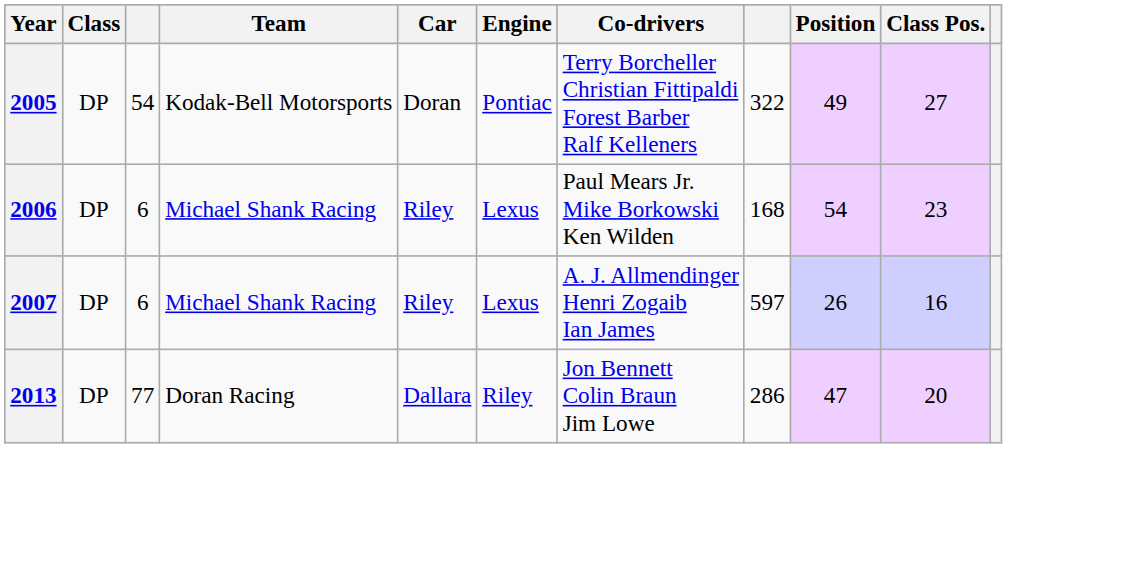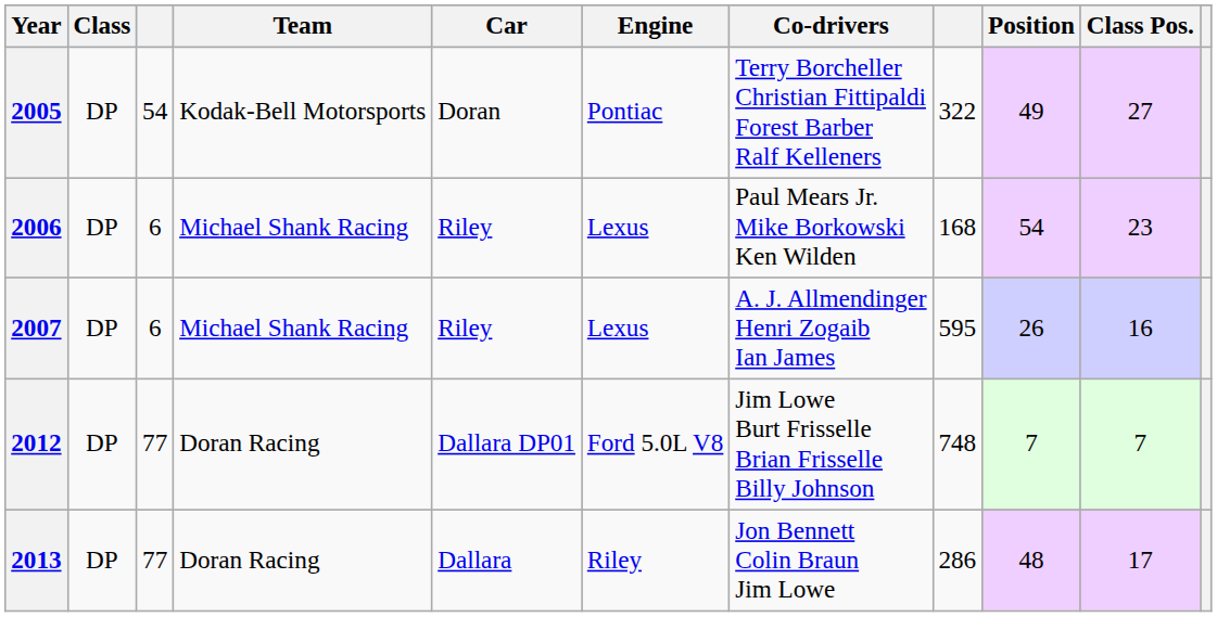 <table class="wikitable" style="font-size:90%;">
 <tr style="background:#abbbdd;">
 <th scope="col">Year</th>
 <th scope="col">Class</th>
 <th scope="col"></th>
 <th scope="col">Team</th>
 <th scope="col">Car</th>
 <th scope="col">Engine</th>
 <th scope="col">Co-drivers</th>
 <th scope="col"></th>
 <th scope="col">Position</th>
 <th scope="col">Class Pos.</th>
 <th scope="col"></th>
 </tr>
 <tr>
 <th><a href='#'>2005</a></th>
 <td align=center>DP</td>
 <td align=center>54</td>
 <td> Kodak-Bell Motorsports</td>
 <td>Doran</td>
 <td><a href='#'>Pontiac</a></td>
 <td> <a href='#'>Terry Borcheller</a><br> <a href='#'>Christian Fittipaldi</a><br> <a href='#'>Forest Barber</a><br> <a href='#'>Ralf Kelleners</a></td>
 <td align=center>322</td>
 <td style="background:#efcfff; text-align:center;">49 </td>
 <td style="background:#efcfff; text-align:center;">27 </td>
 <th></th>
 </tr>
 <tr>
 <th><a href='#'>2006</a></th>
 <td align=center>DP</td>
 <td align=center>6</td>
 <td> <a href='#'>Michael Shank Racing</a></td>
 <td><a href='#'>Riley</a></td>
 <td><a href='#'>Lexus</a></td>
 <td> Paul Mears Jr.<br> <a href='#'>Mike Borkowski</a><br> Ken Wilden</td>
 <td align=center>168</td>
 <td style="background:#efcfff; text-align:center;">54 </td>
 <td style="background:#efcfff; text-align:center;">23 </td>
 <th></th>
 </tr>
 <tr>
 <th><a href='#'>2007</a></th>
 <td align=center>DP</td>
 <td align=center>6</td>
 <td> <a href='#'>Michael Shank Racing</a></td>
 <td><a href='#'>Riley</a></td>
 <td><a href='#'>Lexus</a></td>
 <td> <a href='#'>A. J. Allmendinger</a><br> <a href='#'>Henri Zogaib</a><br> <a href='#'>Ian James</a></td>
-<td align=center>597</td>
+<td align=center>595</td>
 <td style="background:#cfcfff; text-align:center;">26</td>
 <td style="background:#cfcfff; text-align:center;">16</td>
+<th></th>
+</tr>
+<tr>
+<th><a href='#'>2012</a></th>
+<td align=center>DP</td>
+<td align=center>77</td>
+<td> Doran Racing</td>
+<td><a href='#'>Dallara DP01</a></td>
+<td><a href='#'>Ford</a> 5.0L <a href='#'>V8</a></td>
+<td> Jim Lowe<br> Burt Frisselle<br> <a href='#'>Brian Frisselle</a><br> <a href='#'>Billy Johnson</a></td>
+<td align=center>748</td>
+<td style="background:#DFFFDF; text-align:center;">7</td>
+<td style="background:#DFFFDF; text-align:center;">7</td>
 <th></th>
 </tr>
 <tr>
 <th><a href='#'>2013</a></th>
 <td align=center>DP</td>
 <td align=center>77</td>
 <td> Doran Racing</td>
 <td><a href='#'>Dallara</a></td>
 <td><a href='#'>Riley</a></td>
 <td> <a href='#'>Jon Bennett</a><br> <a href='#'>Colin Braun</a><br> Jim Lowe</td>
 <td align=center>286</td>
-<td style="background:#efcfff; text-align:center;">47 </td>
-<td style="background:#efcfff; text-align:center;">20 </td>
+<td style="background:#efcfff; text-align:center;">48 </td>
+<td style="background:#efcfff; text-align:center;">17 </td>
 <th></th>
 </tr>
 </table>
